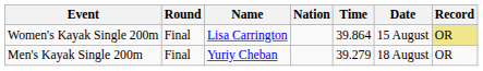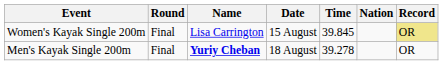 <table class="wikitable">
 <tr>
 <th>Event</th>
 <th>Round</th>
 <th>Name</th>
+<th>Date</th>
+<th>Time</th>
 <th>Nation</th>
-<th>Time</th>
-<th>Date</th>
 <th>Record</th>
 </tr>
 <tr>
 <td>Women's Kayak Single 200m</td>
 <td>Final</td>
 <td><a href='#'>Lisa Carrington</a></td>
+<td>15 August</td>
+<td>39.845</td>
 <td></td>
-<td>39.864</td>
-<td>15 August</td>
 <td style="background: khaki;">OR</td>
 </tr>
 <tr>
 <td>Men's Kayak Single 200m</td>
 <td>Final</td>
-<td><a href='#'>Yuriy Cheban</a></td>
+<td><strong><a href='#'>Yuriy Cheban</a></strong></td>
+<td>18 August</td>
+<td>39.278</td>
 <td></td>
-<td>39.279</td>
-<td>18 August</td>
 <td>OR</td>
 </tr>
 </table>
